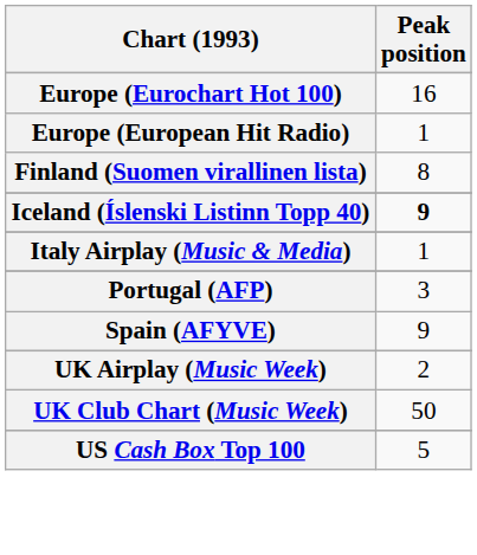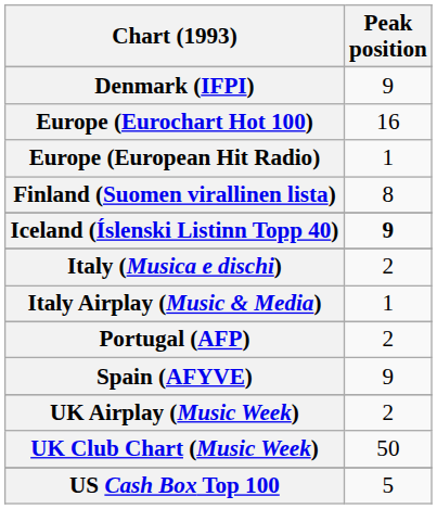 <table class="wikitable sortable plainrowheaders" style="text-align:center">
 <tr>
 <th scope="col">Chart (1993)</th>
 <th scope="col">Peak<br>position</th>
 </tr>
 <tr>
 </tr>
 <tr>
 </tr>
 <tr>
 </tr>
 <tr>
+</tr>
+<tr>
+<th scope="row">Denmark (<a href='#'>IFPI</a>)</th>
+<td>9</td>
 </tr>
 <tr>
 <th scope="row">Europe (<a href='#'>Eurochart Hot 100</a>)</th>
 <td>16</td>
 </tr>
 <tr>
 <th scope="row">Europe (European Hit Radio)</th>
 <td>1</td>
 </tr>
 <tr>
 <th scope="row">Finland (<a href='#'>Suomen virallinen lista</a>)</th>
 <td align="center">8</td>
 </tr>
 <tr>
 </tr>
 <tr>
 </tr>
 <tr>
 </tr>
 <tr>
 <th scope="row">Iceland (<a href='#'>Íslenski Listinn Topp 40</a>)</th>
 <td><strong>9</strong></td>
 </tr>
 <tr>
 </tr>
 <tr>
+<th scope="row">Italy (<em><a href='#'>Musica e dischi</a></em>)</th>
+<td>2</td>
+</tr>
+<tr>
 <th scope="row">Italy Airplay (<em><a href='#'>Music & Media</a></em>)</th>
 <td>1</td>
 </tr>
 <tr>
 </tr>
 <tr>
 </tr>
 <tr>
 </tr>
 <tr>
 </tr>
 <tr>
 <th scope="row">Portugal (<a href='#'>AFP</a>)</th>
-<td>3</td>
+<td>2</td>
 </tr>
 <tr>
 <th scope="row">Spain (<a href='#'>AFYVE</a>)</th>
 <td>9</td>
 </tr>
 <tr>
 </tr>
 <tr>
 </tr>
 <tr>
 </tr>
 <tr>
 <th scope="row">UK Airplay (<em><a href='#'>Music Week</a></em>)</th>
 <td>2</td>
 </tr>
 <tr>
 <th scope="row"><a href='#'>UK Club Chart</a> (<em><a href='#'>Music Week</a></em>)</th>
 <td>50</td>
 </tr>
 <tr>
 </tr>
 <tr>
 </tr>
 <tr>
 </tr>
 <tr>
 </tr>
 <tr>
 </tr>
 <tr>
 <th scope="row">US <a href='#'><em>Cash Box</em> Top 100</a></th>
 <td>5</td>
 </tr>
 </table>
